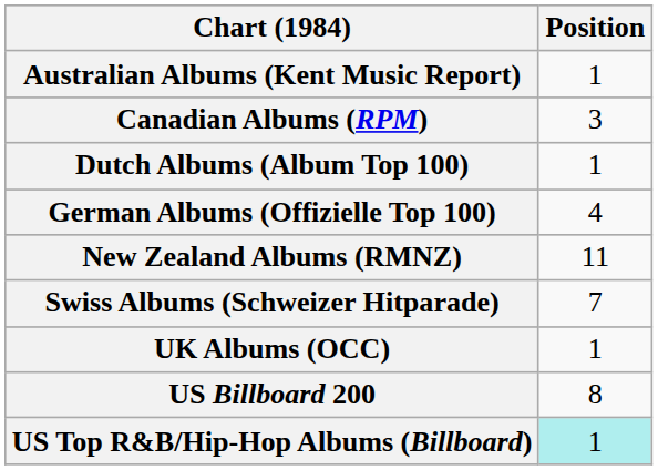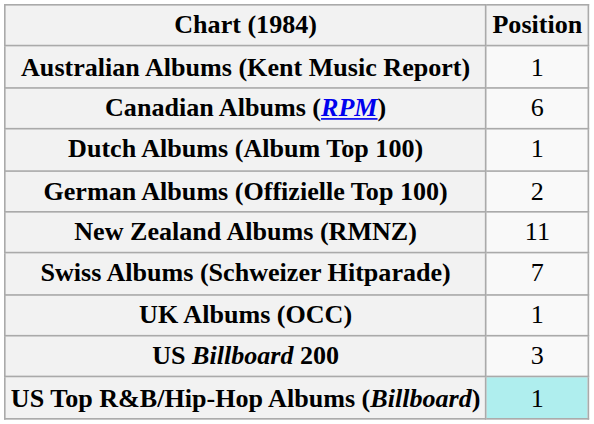 <table class="wikitable sortable plainrowheaders" style="text-align:center">
 <tr>
 <th scope="col">Chart (1984)</th>
 <th scope="col">Position</th>
 </tr>
 <tr>
 <th scope="row">Australian Albums (Kent Music Report)</th>
 <td align="center">1</td>
 </tr>
 <tr>
 <th scope="row">Canadian Albums (<em><a href='#'>RPM</a></em>)</th>
-<td align="center">3</td>
+<td align="center">6</td>
 </tr>
 <tr>
 <th scope="row">Dutch Albums (Album Top 100)</th>
 <td align="center">1</td>
 </tr>
 <tr>
 <th scope="row">German Albums (Offizielle Top 100)</th>
-<td align="center">4</td>
+<td align="center">2</td>
 </tr>
 <tr>
 <th scope="row">New Zealand Albums (RMNZ)</th>
 <td align="center">11</td>
 </tr>
 <tr>
 <th scope="row">Swiss Albums (Schweizer Hitparade)</th>
 <td align="center">7</td>
 </tr>
 <tr>
 <th scope="row">UK Albums (OCC)</th>
 <td align="center">1</td>
 </tr>
 <tr>
 <th scope="row">US <em>Billboard</em> 200</th>
-<td align="center">8</td>
+<td align="center">3</td>
 </tr>
 <tr>
 <th scope="row">US Top R&B/Hip-Hop Albums (<em>Billboard</em>)</th>
 <td align="center" style="background: paleturquoise;">1</td>
 </tr>
 </table>
